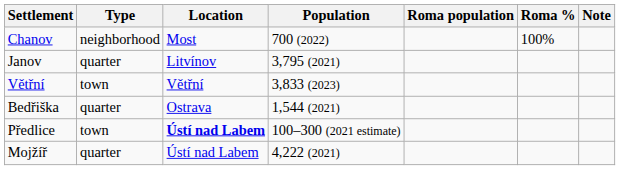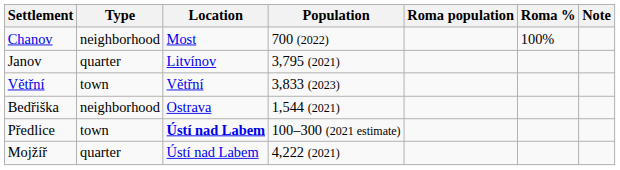 <table class="wikitable">
 <tr>
 <th>Settlement</th>
 <th>Type</th>
 <th>Location</th>
 <th>Population</th>
 <th>Roma population</th>
 <th>Roma %</th>
 <th>Note</th>
 </tr>
 <tr>
 <td><a href='#'>Chanov</a></td>
 <td>neighborhood</td>
 <td><a href='#'>Most</a></td>
 <td>700 <small>(2022)</small></td>
 <td></td>
 <td>100%</td>
 <td></td>
 </tr>
 <tr>
 <td>Janov</td>
 <td>quarter</td>
 <td><a href='#'>Litvínov</a></td>
 <td>3,795 <small>(2021)</small></td>
 <td></td>
 <td></td>
 <td></td>
 </tr>
 <tr>
 <td><a href='#'>Větřní</a></td>
 <td>town</td>
 <td><a href='#'>Větřní</a></td>
 <td>3,833 <small>(2023)</small></td>
 <td></td>
 <td></td>
 <td></td>
 </tr>
 <tr>
 <td>Bedřiška</td>
-<td>quarter</td>
+<td>neighborhood</td>
 <td><a href='#'>Ostrava</a></td>
 <td>1,544 <small>(2021)</small></td>
 <td></td>
 <td></td>
 <td></td>
 </tr>
 <tr>
 <td>Předlice</td>
 <td>town</td>
 <td><strong><a href='#'>Ústí nad Labem</a></strong></td>
 <td>100–300 <small>(2021 estimate)</small></td>
 <td></td>
 <td></td>
 <td></td>
 </tr>
 <tr>
 <td>Mojžíř</td>
 <td>quarter</td>
 <td><a href='#'>Ústí nad Labem</a></td>
 <td>4,222 <small>(2021)</small></td>
 <td></td>
 <td></td>
 <td></td>
 </tr>
 </table>
